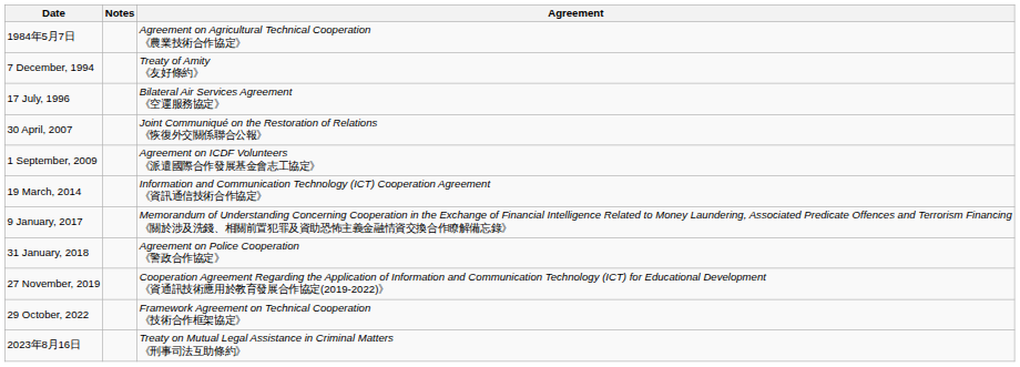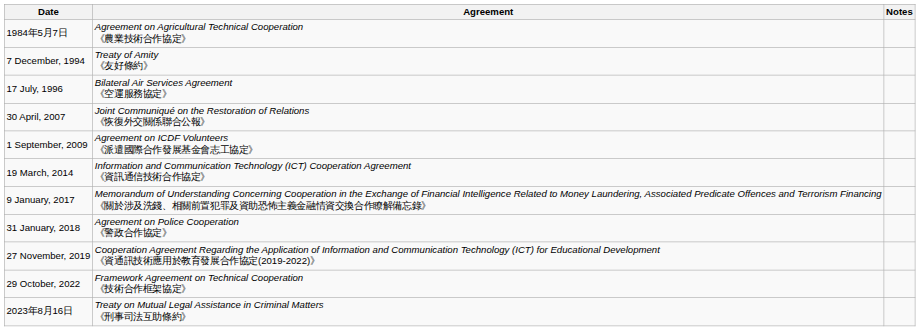 <table class="wikitable">
 <tr>
 <th>Date</th>
+<th>Agreement</th>
 <th>Notes</th>
-<th>Agreement</th>
 </tr>
 <tr>
 <td>1984年5月7日</td>
+<td><em>Agreement on Agricultural Technical Cooperation</em><br>《農業技術合作協定》</td>
 <td></td>
-<td><em>Agreement on Agricultural Technical Cooperation</em><br>《農業技術合作協定》</td>
 </tr>
 <tr>
 <td>7 December, 1994</td>
+<td><em>Treaty of Amity</em><br>《友好條約》</td>
 <td></td>
-<td><em>Treaty of Amity</em><br>《友好條約》</td>
 </tr>
 <tr>
 <td>17 July, 1996</td>
+<td><em>Bilateral Air Services Agreement</em><br>《空運服務協定》</td>
 <td></td>
-<td><em>Bilateral Air Services Agreement</em><br>《空運服務協定》</td>
 </tr>
 <tr>
 <td>30 April, 2007</td>
+<td><em>Joint Communiqué on the Restoration of Relations</em><br>《恢復外交關係聯合公報》</td>
 <td></td>
-<td><em>Joint Communiqué on the Restoration of Relations</em><br>《恢復外交關係聯合公報》</td>
 </tr>
 <tr>
 <td>1 September, 2009</td>
+<td><em>Agreement on ICDF Volunteers</em><br>《派遣國際合作發展基金會志工協定》</td>
 <td></td>
-<td><em>Agreement on ICDF Volunteers</em><br>《派遣國際合作發展基金會志工協定》</td>
 </tr>
 <tr>
 <td>19 March, 2014</td>
+<td><em>Information and Communication Technology (ICT) Cooperation Agreement</em><br>《資訊通信技術合作協定》</td>
 <td></td>
-<td><em>Information and Communication Technology (ICT) Cooperation Agreement</em><br>《資訊通信技術合作協定》</td>
 </tr>
 <tr>
 <td>9 January, 2017</td>
+<td><em>Memorandum of Understanding Concerning Cooperation in the Exchange of Financial Intelligence Related to Money Laundering, Associated Predicate Offences and Terrorism Financing</em><br>《關於涉及洗錢、相關前置犯罪及資助恐怖主義金融情資交換合作瞭解備忘錄》</td>
 <td></td>
-<td><em>Memorandum of Understanding Concerning Cooperation in the Exchange of Financial Intelligence Related to Money Laundering, Associated Predicate Offences and Terrorism Financing</em><br>《關於涉及洗錢、相關前置犯罪及資助恐怖主義金融情資交換合作瞭解備忘錄》</td>
 </tr>
 <tr>
 <td>31 January, 2018</td>
+<td><em>Agreement on Police Cooperation</em><br>《警政合作協定》</td>
 <td></td>
-<td><em>Agreement on Police Cooperation</em><br>《警政合作協定》</td>
 </tr>
 <tr>
 <td>27 November, 2019</td>
+<td><em>Cooperation Agreement Regarding the Application of Information and Communication Technology (ICT) for Educational Development</em><br>《資通訊技術應用於教育發展合作協定(2019-2022)》</td>
 <td></td>
-<td><em>Cooperation Agreement Regarding the Application of Information and Communication Technology (ICT) for Educational Development</em><br>《資通訊技術應用於教育發展合作協定(2019-2022)》</td>
 </tr>
 <tr>
 <td>29 October, 2022</td>
+<td><em>Framework Agreement on Technical Cooperation</em><br>《技術合作框架協定》</td>
 <td></td>
-<td><em>Framework Agreement on Technical Cooperation</em><br>《技術合作框架協定》</td>
 </tr>
 <tr>
 <td>2023年8月16日</td>
+<td><em>Treaty on Mutual Legal Assistance in Criminal Matters</em><br>《刑事司法互助條約》</td>
 <td></td>
-<td><em>Treaty on Mutual Legal Assistance in Criminal Matters</em><br>《刑事司法互助條約》</td>
 </tr>
 </table>
